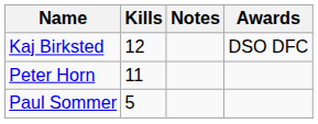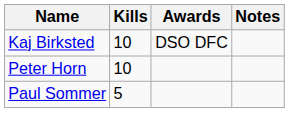 <table class=wikitable>
 <tr>
 <th>Name</th>
 <th>Kills</th>
+<th>Awards</th>
 <th>Notes</th>
-<th>Awards</th>
 </tr>
 <tr>
 <td><a href='#'>Kaj Birksted</a></td>
-<td>12</td>
+<td>10</td>
+<td>DSO DFC</td>
 <td></td>
-<td>DSO DFC</td>
 </tr>
 <tr>
 <td><a href='#'>Peter Horn</a></td>
-<td>11</td>
+<td>10</td>
 <td></td>
 <td></td>
 </tr>
 <tr>
 <td><a href='#'>Paul Sommer</a></td>
 <td>5</td>
 <td></td>
 <td></td>
 </tr>
 </table>
